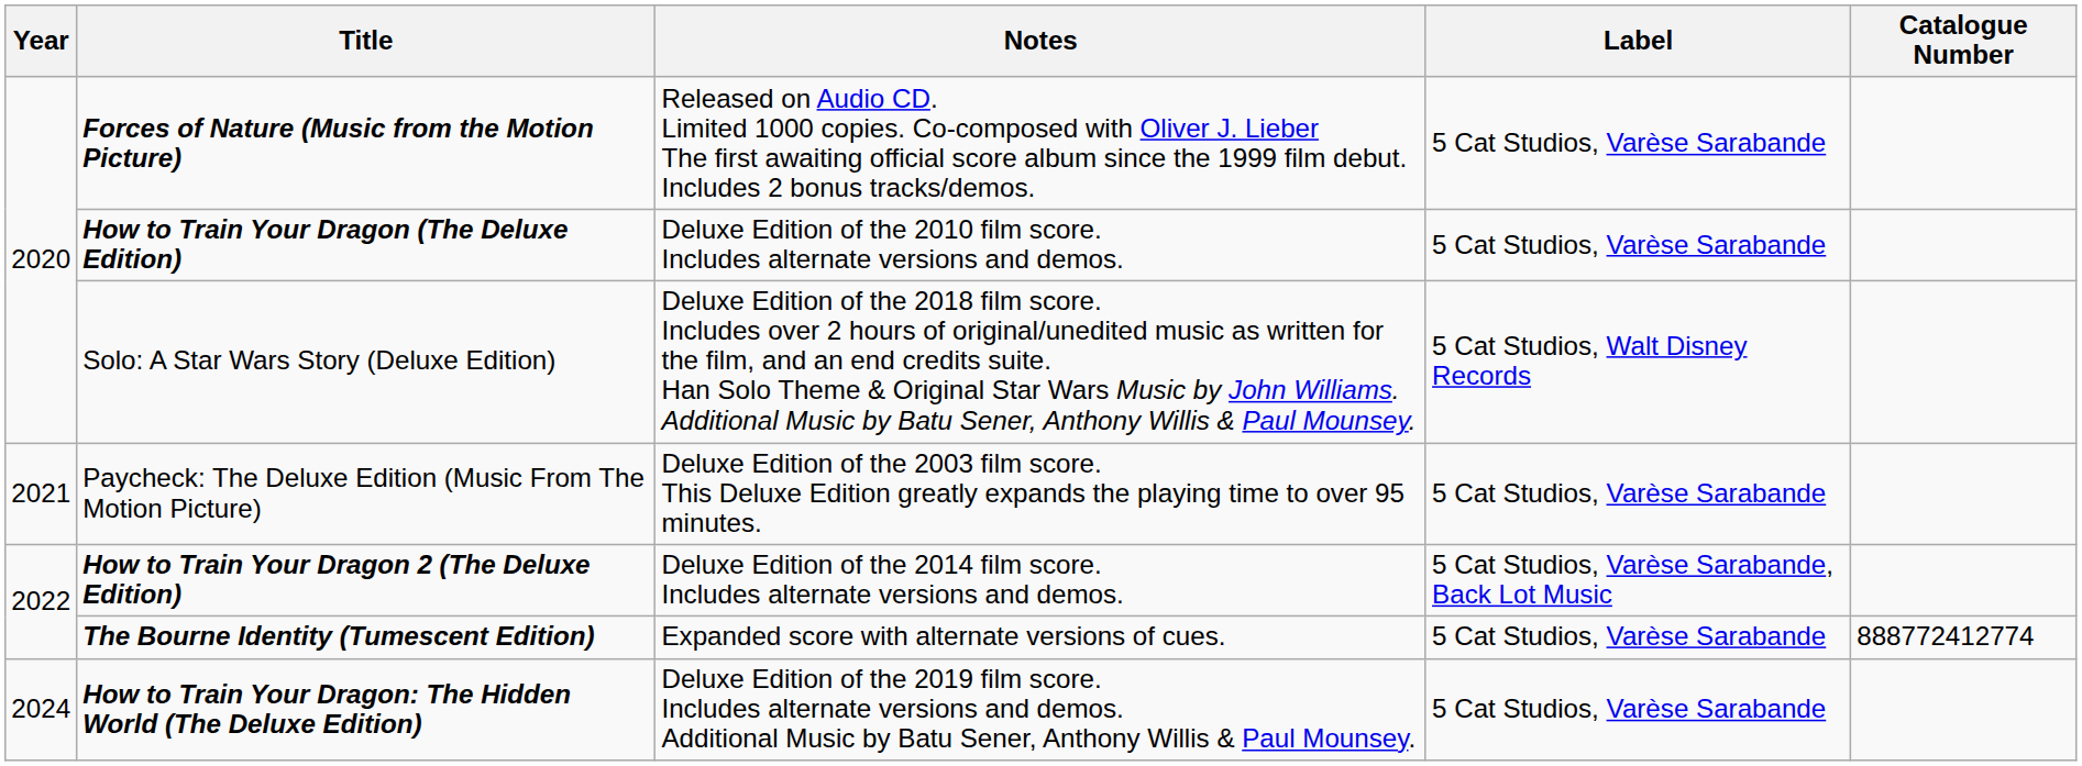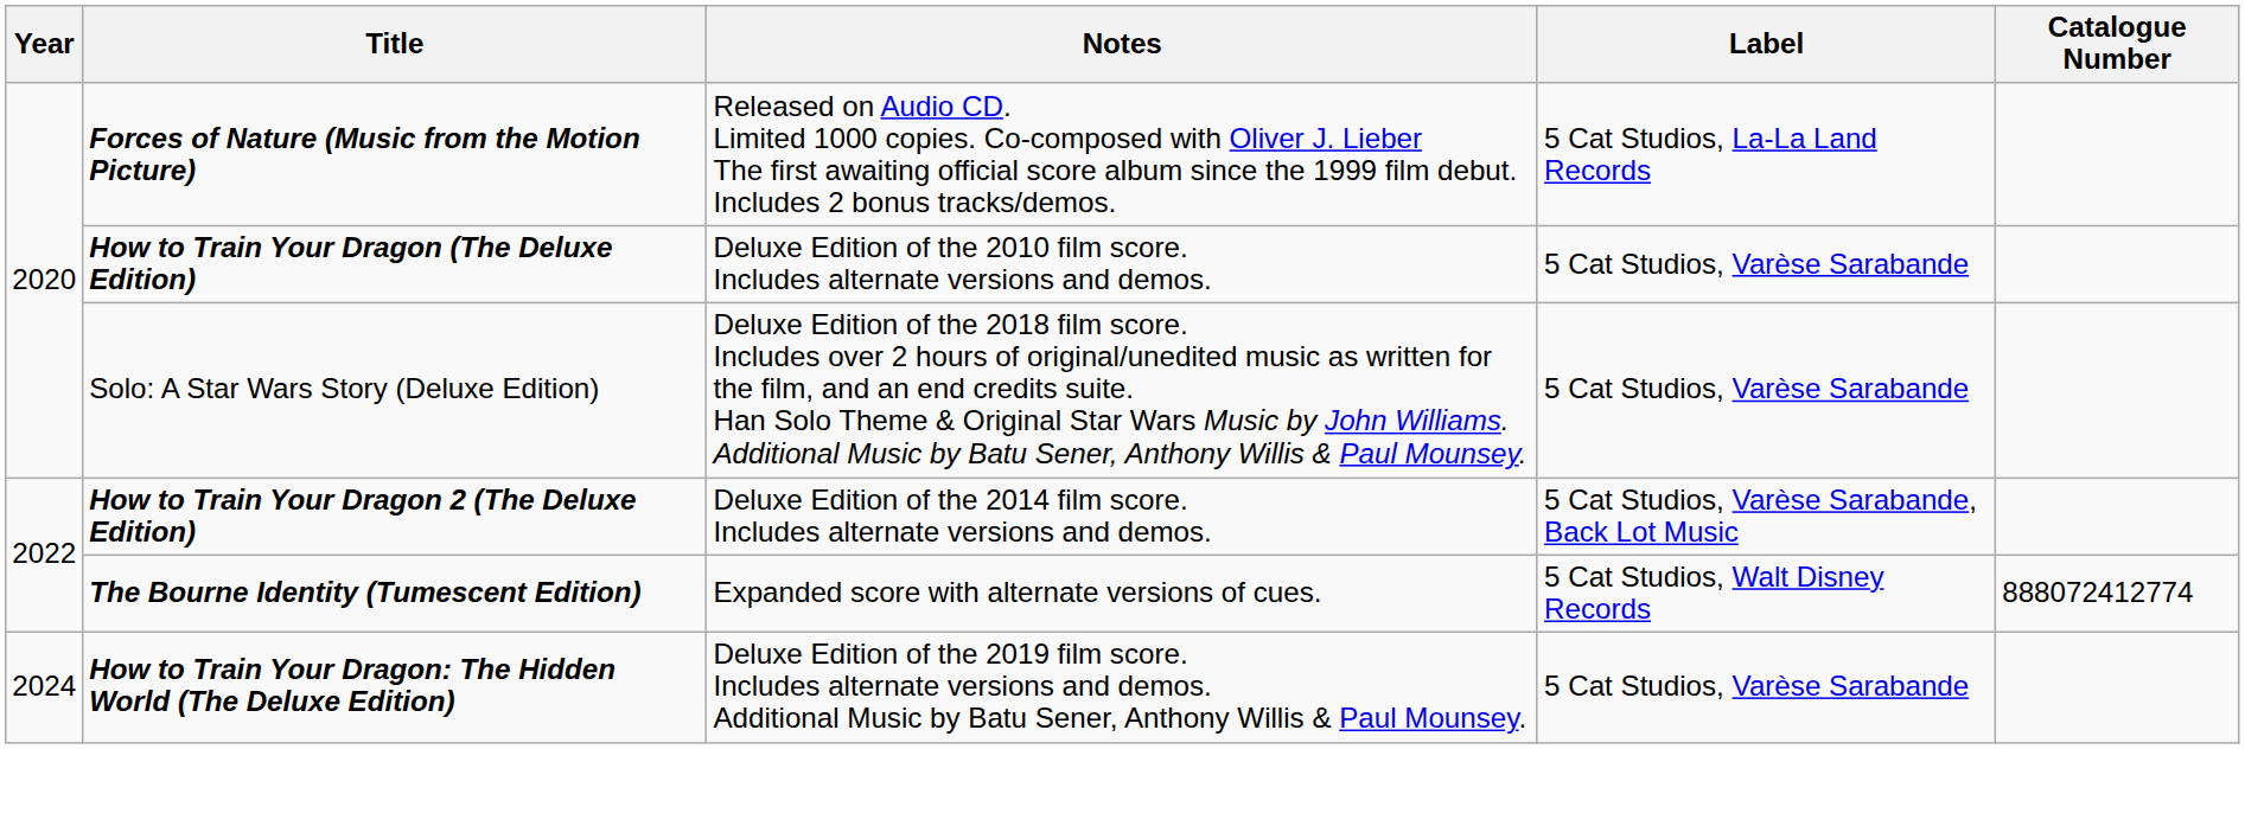 <table class="wikitable">
 <tr>
 <th>Year</th>
 <th>Title</th>
 <th>Notes</th>
 <th>Label</th>
 <th>Catalogue Number</th>
 </tr>
 <tr>
 <td rowspan="3">2020</td>
 <td><strong><em>Forces of Nature (Music from the Motion Picture)</em></strong></td>
 <td>Released on <a href='#'>Audio CD</a>.<br>Limited 1000 copies. Co-composed with <a href='#'>Oliver J. Lieber</a><br>The first awaiting official score album since the 1999 film debut.<br>Includes 2 bonus tracks/demos.</td>
-<td>5 Cat Studios, <a href='#'>Varèse Sarabande</a></td>
+<td>5 Cat Studios, <a href='#'>La-La Land Records</a></td>
 <td></td>
 </tr>
 <tr>
 <td><strong><em>How to Train Your Dragon (The Deluxe Edition)<strong><em></td>
 <td>Deluxe Edition of the 2010 film score.<br>Includes alternate versions and demos.</td>
 <td>5 Cat Studios, <a href='#'>Varèse Sarabande</a></td>
 <td></td>
 </tr>
 <tr>
 <td></em></strong>Solo: A Star Wars Story (Deluxe Edition)<strong><em></td>
 <td>Deluxe Edition of the 2018 film score.<br>Includes over 2 hours of original/unedited music as written for the film, and an end credits suite.<br>Han Solo Theme & Original </em>Star Wars<em> Music by <a href='#'>John Williams</a>.<br>Additional Music by Batu Sener, Anthony Willis & <a href='#'>Paul Mounsey</a>.</td>
-<td>5 Cat Studios, <a href='#'>Walt Disney Records</a></td>
-<td></td>
-</tr>
-<tr>
-<td>2021</td>
-<td></em></strong>Paycheck: The Deluxe Edition (Music From The Motion Picture)</strong></em></td>
-<td>Deluxe Edition of the 2003 film score.<br>This Deluxe Edition greatly expands the playing time to over 95 minutes.</td>
 <td>5 Cat Studios, <a href='#'>Varèse Sarabande</a></td>
 <td></td>
 </tr>
 <tr>
 <td rowspan="2">2022</td>
 <td><strong><em>How to Train Your Dragon 2 (The Deluxe Edition)</em></strong></td>
 <td>Deluxe Edition of the 2014 film score.<br>Includes alternate versions and demos.</td>
 <td>5 Cat Studios, <a href='#'>Varèse Sarabande</a>, <a href='#'>Back Lot Music</a></td>
 <td></td>
 </tr>
 <tr>
 <td><strong><em>The Bourne Identity (Tumescent Edition)</em></strong></td>
 <td>Expanded score with alternate versions of cues.</td>
-<td>5 Cat Studios, <a href='#'>Varèse Sarabande</a></td>
-<td>888772412774</td>
+<td>5 Cat Studios, <a href='#'>Walt Disney Records</a></td>
+<td>888072412774</td>
 </tr>
 <tr>
 <td>2024</td>
 <td><strong><em>How to Train Your Dragon: The Hidden World (The Deluxe Edition)</em></strong></td>
 <td>Deluxe Edition of the 2019 film score.<br>Includes alternate versions and demos.<br>Additional Music by Batu Sener, Anthony Willis & <a href='#'>Paul Mounsey</a>.</td>
 <td>5 Cat Studios, <a href='#'>Varèse Sarabande</a></td>
 <td></td>
 </tr>
 </table>
